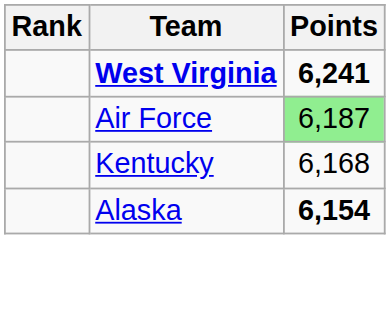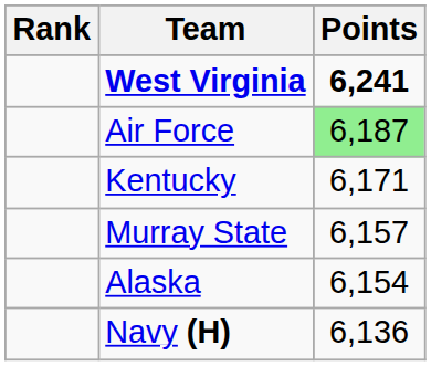 <table class="wikitable sortable" style="text-align:center">
 <tr>
 <th>Rank</th>
 <th>Team</th>
 <th>Points</th>
 </tr>
 <tr>
 <td></td>
 <td align=left><strong><a href='#'>West Virginia</a></strong></td>
 <td><strong>6,241</strong></td>
 </tr>
 <tr>
 <td></td>
 <td align=left><a href='#'>Air Force</a></td>
 <td style="background: lightgreen;">6,187</td>
 </tr>
 <tr>
 <td></td>
 <td align=left><a href='#'>Kentucky</a></td>
-<td>6,168</td>
+<td>6,171</td>
+</tr>
+<tr>
+<td></td>
+<td align=left><a href='#'>Murray State</a></td>
+<td>6,157</td>
 </tr>
 <tr>
 <td></td>
 <td align=left><a href='#'>Alaska</a></td>
-<td><strong>6,154</strong></td>
+<td>6,154</td>
+</tr>
+<tr>
+<td></td>
+<td align=left><a href='#'>Navy</a> <strong>(H)</strong></td>
+<td>6,136</td>
 </tr>
 </table>
